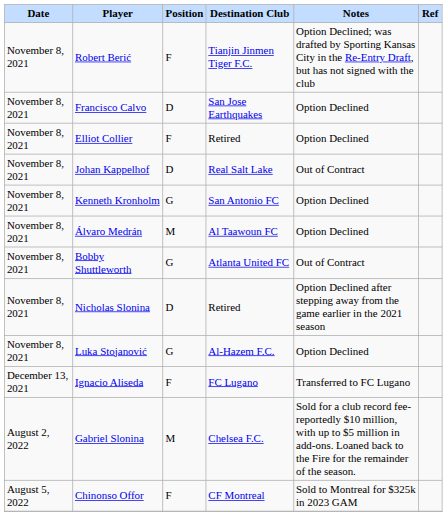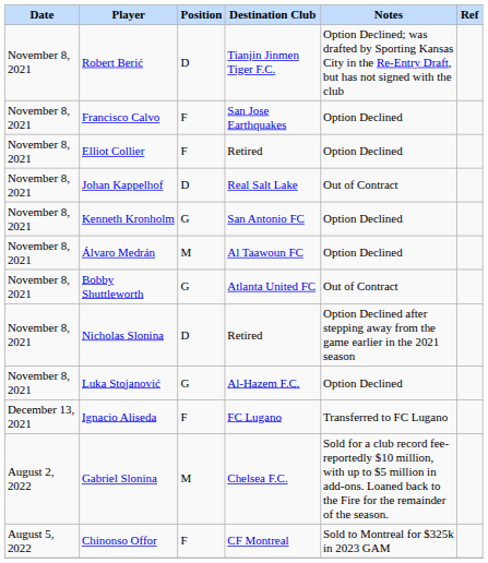 <table class="wikitable" style="text-align:left; font-size:95%;">
 <tr>
 <th style="background:#c2ddff; width:120px;">Date</th>
 <th style="background:#c2ddff; width:175px;">Player</th>
 <th style="background:#c2ddff; width:50px;">Position</th>
 <th style="background:#c2ddff; width:170px;">Destination Club</th>
 <th style="background:#c2ddff; width:300px;">Notes</th>
 <th style="background:#c2ddff; width:30px;">Ref</th>
 </tr>
 <tr>
 <td>November 8, 2021</td>
 <td> <a href='#'>Robert Berić</a></td>
-<td>F</td>
+<td>D</td>
 <td> <a href='#'>Tianjin Jinmen Tiger F.C.</a></td>
 <td>Option Declined; was drafted by Sporting Kansas City in the <a href='#'>Re-Entry Draft</a>, but has not signed with the club</td>
 <td></td>
 </tr>
 <tr>
 <td>November 8, 2021</td>
 <td> <a href='#'>Francisco Calvo</a></td>
-<td>D</td>
+<td>F</td>
 <td> <a href='#'>San Jose Earthquakes</a></td>
 <td>Option Declined</td>
 <td></td>
 </tr>
 <tr>
 <td>November 8, 2021</td>
 <td> <a href='#'>Elliot Collier</a></td>
 <td>F</td>
 <td>Retired</td>
 <td>Option Declined</td>
 <td></td>
 </tr>
 <tr>
 <td>November 8, 2021</td>
 <td> <a href='#'>Johan Kappelhof</a></td>
 <td>D</td>
 <td> <a href='#'>Real Salt Lake</a></td>
 <td>Out of Contract</td>
 <td></td>
 </tr>
 <tr>
 <td>November 8, 2021</td>
 <td> <a href='#'>Kenneth Kronholm</a></td>
 <td>G</td>
 <td> <a href='#'>San Antonio FC</a></td>
 <td>Option Declined</td>
 <td></td>
 </tr>
 <tr>
 <td>November 8, 2021</td>
 <td> <a href='#'>Álvaro Medrán</a></td>
 <td>M</td>
 <td> <a href='#'>Al Taawoun FC</a></td>
 <td>Option Declined</td>
 <td></td>
 </tr>
 <tr>
 <td>November 8, 2021</td>
 <td> <a href='#'>Bobby Shuttleworth</a></td>
 <td>G</td>
 <td> <a href='#'>Atlanta United FC</a></td>
 <td>Out of Contract</td>
 <td></td>
 </tr>
 <tr>
 <td>November 8, 2021</td>
 <td> <a href='#'>Nicholas Slonina</a></td>
 <td>D</td>
 <td>Retired</td>
 <td>Option Declined after stepping away from the game earlier in the 2021 season</td>
 <td></td>
 </tr>
 <tr>
 <td>November 8, 2021</td>
 <td> <a href='#'>Luka Stojanović</a></td>
 <td>G</td>
 <td> <a href='#'>Al-Hazem F.C.</a></td>
 <td>Option Declined</td>
 <td></td>
 </tr>
 <tr>
 <td>December 13, 2021</td>
 <td> <a href='#'>Ignacio Aliseda</a></td>
 <td>F</td>
 <td> <a href='#'>FC Lugano</a></td>
 <td>Transferred to FC Lugano</td>
 <td></td>
 </tr>
 <tr>
 <td>August 2, 2022</td>
 <td> <a href='#'>Gabriel Slonina</a></td>
 <td>M</td>
 <td> <a href='#'>Chelsea F.C.</a></td>
 <td>Sold for a club record fee- reportedly $10 million, with up to $5 million in add-ons. Loaned back to the Fire for the remainder of the season.</td>
 <td></td>
 </tr>
 <tr>
 <td>August 5, 2022</td>
 <td> <a href='#'>Chinonso Offor</a></td>
 <td>F</td>
 <td> <a href='#'>CF Montreal</a></td>
 <td>Sold to Montreal for $325k in 2023 GAM</td>
 <td></td>
 </tr>
 <tr>
 </tr>
 </table>
